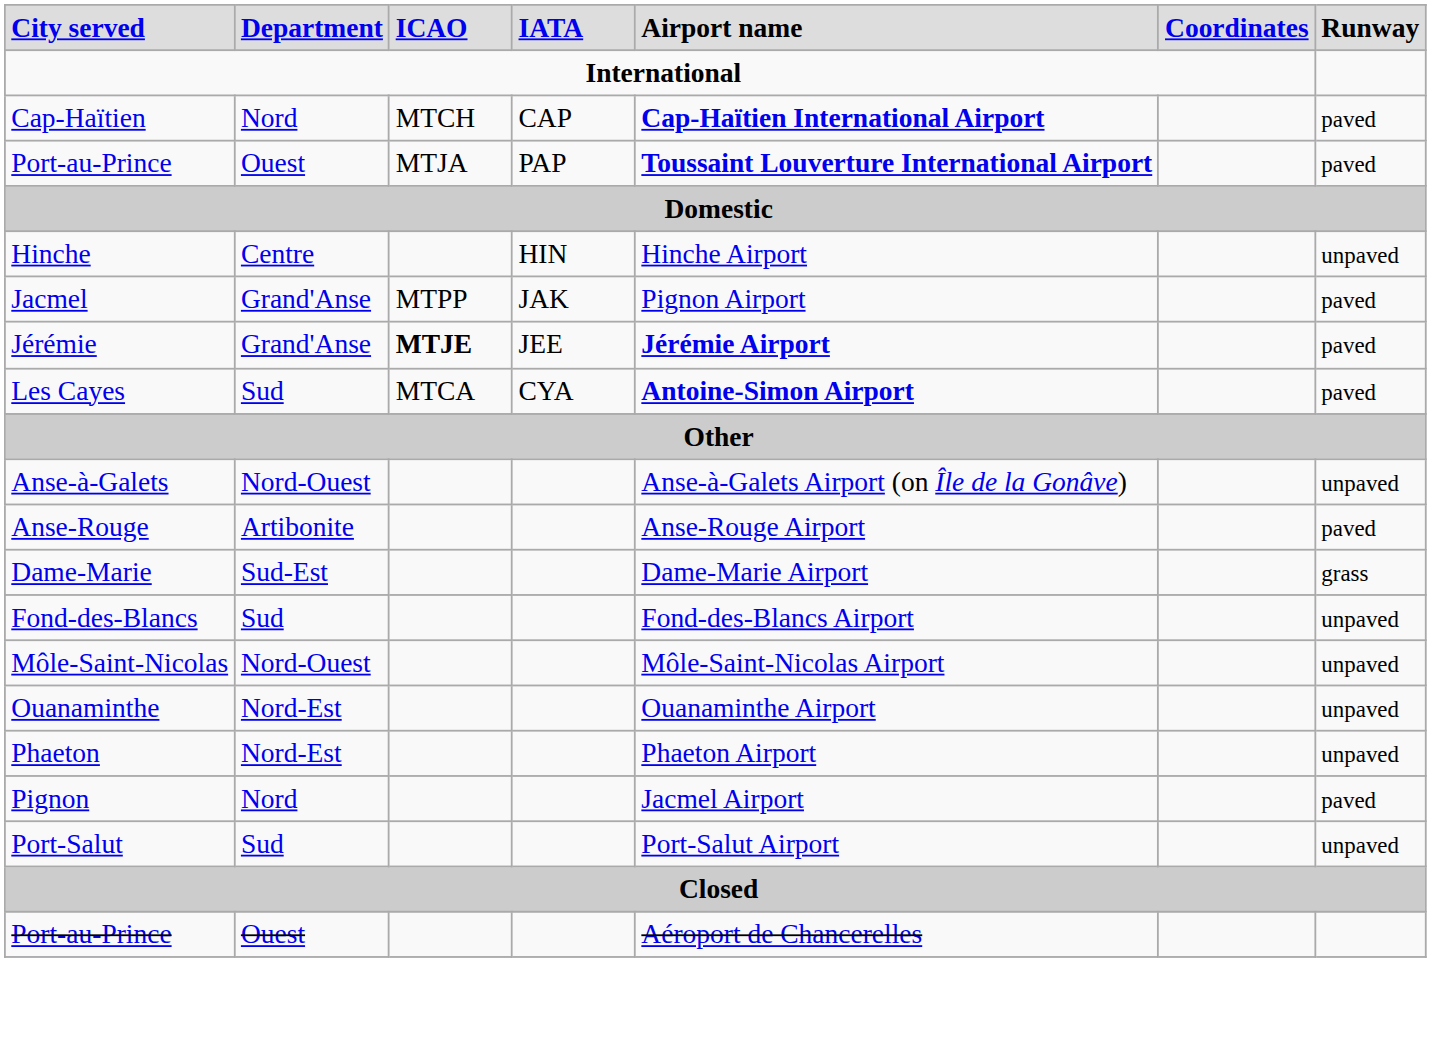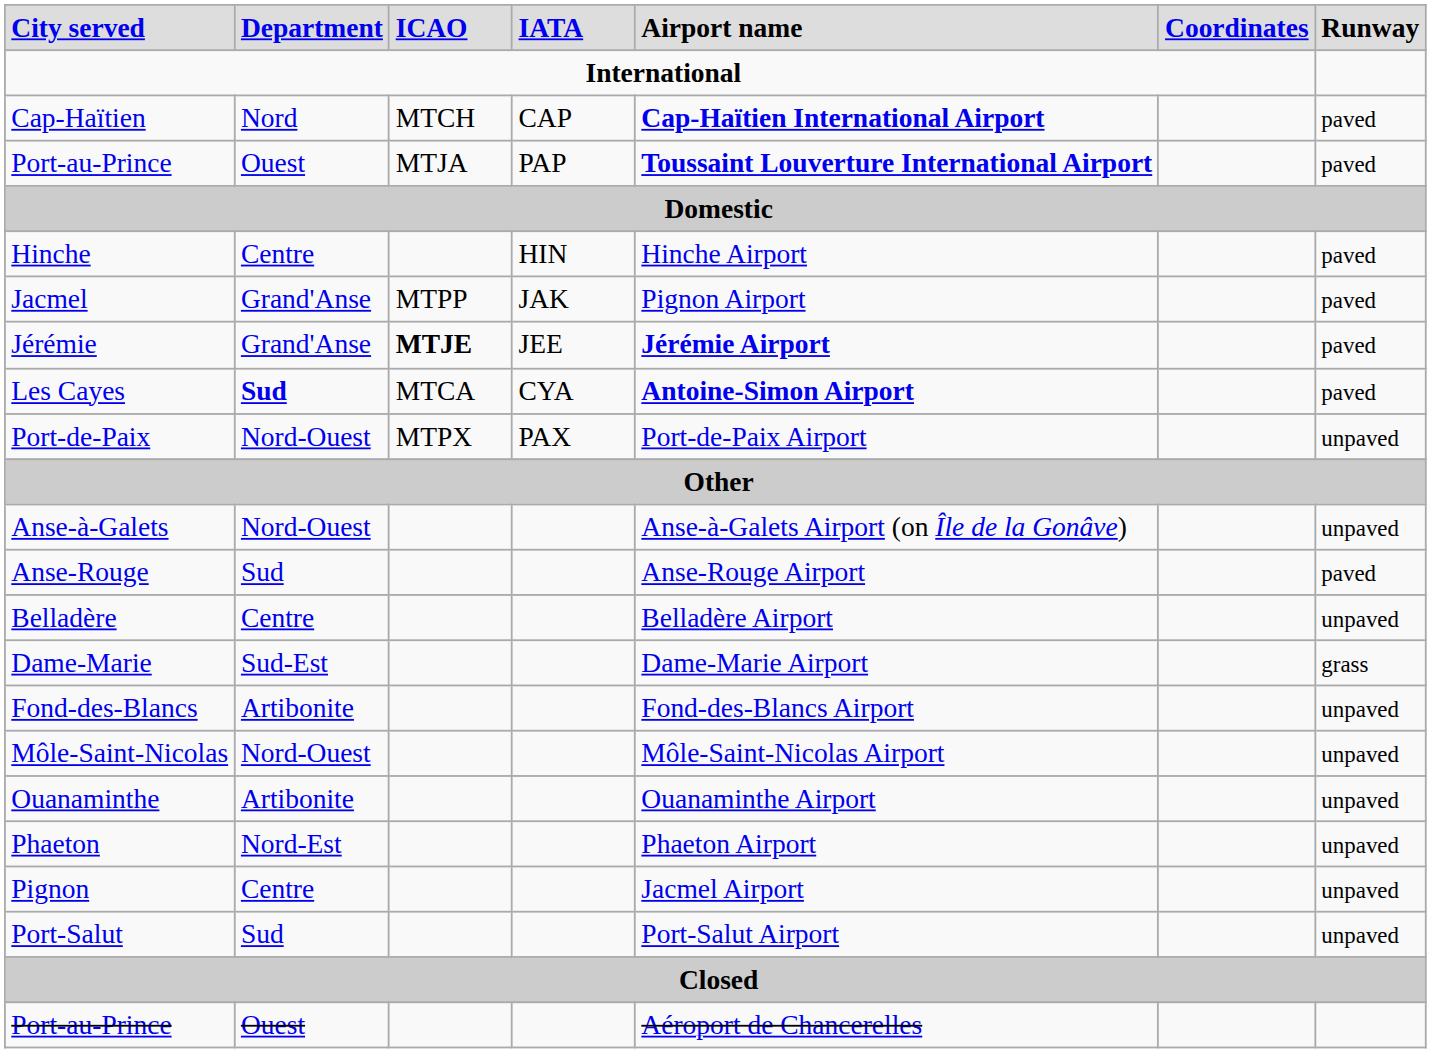 <table class="wikitable sortable" style="font-size:95%">
 <tr style="vertical-align:baseline; font-weight:bold; background:#ddd;">
 <td><a href='#'>City served</a></td>
 <td><a href='#'>Department</a></td>
 <td style="width:4em;"><a href='#'>ICAO</a></td>
 <td style="width:4em;"><a href='#'>IATA</a></td>
 <td>Airport name</td>
 <th style="text-align:left; background:#ddd;"><a href='#'>Coordinates</a></th>
 <td>Runway</td>
 </tr>
 <tr style="vertical-align:baseline; font-weight:bold;">
 <td style="text-align:center;" colspan="6"> International</td>
 </tr>
 <tr valign=top>
 <td><a href='#'>Cap-Haïtien</a></td>
 <td><a href='#'>Nord</a></td>
 <td>MTCH</td>
 <td>CAP</td>
 <td><strong><a href='#'>Cap-Haïtien International Airport</a></strong></td>
 <td><small></small></td>
 <td><small> paved</small></td>
 </tr>
 <tr valign=top>
 <td><a href='#'>Port-au-Prince</a></td>
 <td><a href='#'>Ouest</a></td>
 <td>MTJA</td>
 <td>PAP</td>
 <td><strong><a href='#'>Toussaint Louverture International Airport</a></strong></td>
 <td><small></small></td>
 <td><small> paved</small></td>
 </tr>
 <tr style="vertical-align:baseline; font-weight:bold; background:#ccc;">
 <td style="text-align:center;" colspan="7"> Domestic</td>
 </tr>
 <tr valign=top>
 <td><a href='#'>Hinche</a></td>
 <td><a href='#'>Centre</a></td>
 <td></td>
 <td>HIN</td>
 <td><a href='#'>Hinche Airport</a></td>
 <td></td>
-<td><small> unpaved</small></td>
+<td><small> paved</small></td>
 </tr>
 <tr valign=top>
 <td><a href='#'>Jacmel</a></td>
 <td><a href='#'>Grand'Anse</a></td>
 <td>MTPP</td>
 <td>JAK</td>
 <td><a href='#'>Pignon Airport</a></td>
 <td><small></small></td>
 <td><small> paved</small></td>
 </tr>
 <tr valign=top>
 <td><a href='#'>Jérémie</a></td>
 <td><a href='#'>Grand'Anse</a></td>
 <td><strong>MTJE</strong></td>
 <td>JEE</td>
 <td><strong><a href='#'>Jérémie Airport</a></strong></td>
 <td><small></small></td>
 <td><small> paved</small></td>
 </tr>
 <tr valign=top>
 <td><a href='#'>Les Cayes</a></td>
-<td><a href='#'>Sud</a></td>
+<td><strong><a href='#'>Sud</a></strong></td>
 <td>MTCA</td>
 <td>CYA</td>
 <td><strong><a href='#'>Antoine-Simon Airport</a></strong></td>
 <td><small></small></td>
 <td><small> paved</small></td>
+</tr>
+<tr valign=top>
+<td><a href='#'>Port-de-Paix</a></td>
+<td><a href='#'>Nord-Ouest</a></td>
+<td>MTPX</td>
+<td>PAX</td>
+<td><a href='#'>Port-de-Paix Airport</a></td>
+<td><small></small></td>
+<td><small> unpaved</small></td>
 </tr>
 <tr style="vertical-align:baseline; font-weight:bold; background:#ccc;">
 <td style="text-align:center;" colspan="7"> Other</td>
 </tr>
 <tr valign=top>
 <td><a href='#'>Anse-à-Galets</a></td>
 <td><a href='#'>Nord-Ouest</a></td>
 <td></td>
 <td></td>
 <td><a href='#'>Anse-à-Galets Airport</a> (on <em><a href='#'>Île de la Gonâve</a></em>)</td>
 <td></td>
 <td><small> unpaved</small></td>
 </tr>
 <tr valign=top>
 <td><a href='#'>Anse-Rouge</a></td>
-<td><a href='#'>Artibonite</a></td>
+<td><a href='#'>Sud</a></td>
 <td></td>
 <td></td>
 <td><a href='#'>Anse-Rouge Airport</a></td>
 <td></td>
 <td><small> paved</small></td>
+</tr>
+<tr valign=top>
+<td><a href='#'>Belladère</a></td>
+<td><a href='#'>Centre</a></td>
+<td></td>
+<td></td>
+<td><a href='#'>Belladère Airport</a></td>
+<td></td>
+<td><small> unpaved</small></td>
 </tr>
 <tr valign=top>
 <td><a href='#'>Dame-Marie</a></td>
 <td><a href='#'>Sud-Est</a></td>
 <td></td>
 <td></td>
 <td><a href='#'>Dame-Marie Airport</a></td>
 <td></td>
 <td><small> grass</small></td>
 </tr>
 <tr valign=top>
 <td><a href='#'>Fond-des-Blancs</a></td>
-<td><a href='#'>Sud</a></td>
+<td><a href='#'>Artibonite</a></td>
 <td></td>
 <td></td>
 <td><a href='#'>Fond-des-Blancs Airport</a></td>
 <td></td>
 <td><small> unpaved</small><br></td>
 </tr>
 <tr valign=top>
 <td><a href='#'>Môle-Saint-Nicolas</a></td>
 <td><a href='#'>Nord-Ouest</a></td>
 <td></td>
 <td></td>
 <td><a href='#'>Môle-Saint-Nicolas Airport</a></td>
 <td></td>
 <td><small> unpaved</small></td>
 </tr>
 <tr valign=top>
 <td><a href='#'>Ouanaminthe</a></td>
-<td><a href='#'>Nord-Est</a></td>
+<td><a href='#'>Artibonite</a></td>
 <td></td>
 <td></td>
 <td><a href='#'>Ouanaminthe Airport</a></td>
 <td></td>
 <td><small> unpaved</small></td>
 </tr>
 <tr valign=top>
 <td><a href='#'>Phaeton</a></td>
 <td><a href='#'>Nord-Est</a></td>
 <td></td>
 <td></td>
 <td><a href='#'>Phaeton Airport</a></td>
 <td></td>
 <td><small> unpaved</small></td>
 </tr>
 <tr valign=top>
 <td><a href='#'>Pignon</a></td>
-<td><a href='#'>Nord</a></td>
+<td><a href='#'>Centre</a></td>
 <td></td>
 <td></td>
 <td><a href='#'>Jacmel Airport</a></td>
 <td></td>
-<td><small> paved</small></td>
+<td><small> unpaved</small></td>
 </tr>
 <tr valign=top>
 <td><a href='#'>Port-Salut</a></td>
 <td><a href='#'>Sud</a></td>
 <td></td>
 <td></td>
 <td><a href='#'>Port-Salut Airport</a></td>
 <td></td>
 <td><small> unpaved</small></td>
 </tr>
 <tr valign=baseline style="font-weight:bold; background:#CCCCCC;">
 <td align="center" colspan="7"> Closed</td>
 </tr>
 <tr valign=top>
 <td><s><a href='#'>Port-au-Prince</a></s></td>
 <td><s><a href='#'>Ouest</a></s></td>
 <td><s></s></td>
 <td><s></s></td>
 <td><s><a href='#'>Aéroport de Chancerelles</a></s></td>
 <td></td>
 <td></td>
 </tr>
 </table>
